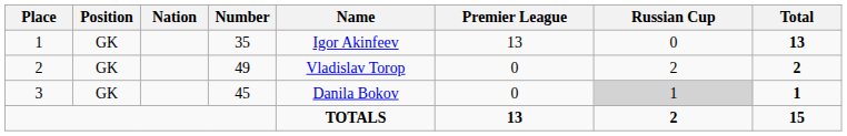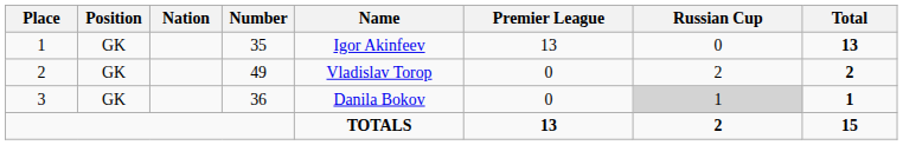 <table class="wikitable" style="font-size: 95%; text-align: center;">
 <tr>
 <th width=60>Place</th>
 <th width=60>Position</th>
 <th width=60>Nation</th>
 <th width=60>Number</th>
 <th width=150>Name</th>
 <th width=150>Premier League</th>
 <th width=150>Russian Cup</th>
 <th width=80><strong>Total</strong></th>
 </tr>
 <tr>
 <td>1</td>
 <td>GK</td>
 <td></td>
 <td>35</td>
 <td><a href='#'>Igor Akinfeev</a></td>
 <td>13</td>
 <td>0</td>
 <td><strong>13</strong></td>
 </tr>
 <tr>
 <td>2</td>
 <td>GK</td>
 <td></td>
 <td>49</td>
 <td><a href='#'>Vladislav Torop</a></td>
 <td>0</td>
 <td>2</td>
 <td><strong>2</strong></td>
 </tr>
 <tr>
 <td>3</td>
 <td>GK</td>
 <td></td>
-<td>45</td>
+<td>36</td>
 <td><a href='#'>Danila Bokov</a></td>
 <td>0</td>
 <td style="background: lightgrey;">1</td>
 <td><strong>1</strong></td>
 </tr>
 <tr>
 <td colspan="4"></td>
 <td><strong>TOTALS</strong></td>
 <td><strong>13</strong></td>
 <td><strong>2</strong></td>
 <td><strong>15</strong></td>
 </tr>
 </table>
